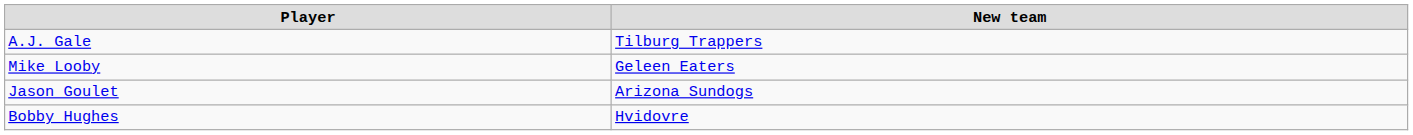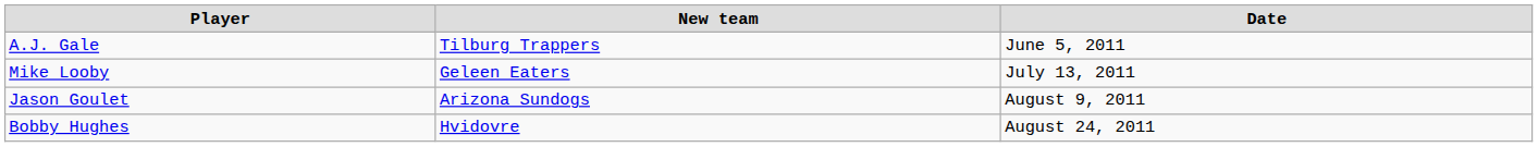 <table class="wikitable" width=60%>
 <tr align="center"  bgcolor="#dddddd">
 <td><strong>Player</strong></td>
 <td><strong>New team</strong></td>
+<td><strong>Date</strong></td>
 </tr>
 <tr>
 <td><a href='#'>A.J. Gale</a></td>
 <td><a href='#'>Tilburg Trappers</a></td>
+<td>June 5, 2011</td>
 </tr>
 <tr>
 <td><a href='#'>Mike Looby</a></td>
 <td><a href='#'>Geleen Eaters</a></td>
+<td>July 13, 2011</td>
 </tr>
 <tr>
 <td><a href='#'>Jason Goulet</a></td>
 <td><a href='#'>Arizona Sundogs</a></td>
+<td>August 9, 2011</td>
 </tr>
 <tr>
 <td><a href='#'>Bobby Hughes</a></td>
 <td><a href='#'>Hvidovre</a></td>
+<td>August 24, 2011</td>
 </tr>
 </table>
